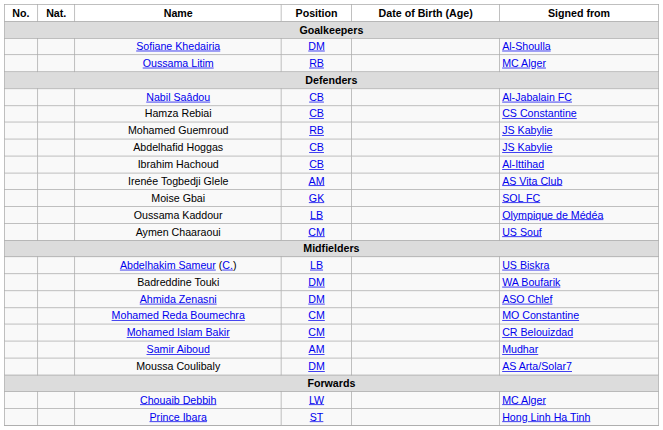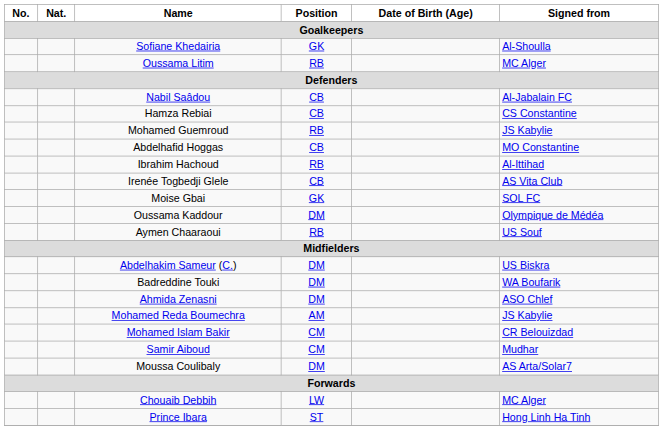 <table class="wikitable" style="text-align:center; font-size:90%; width:70%">
 <tr>
 <th style="background:white; color:black; text-align:center;">No.</th>
 <th style="background:white; color:black; text-align:center;">Nat.</th>
 <th style="background:white; color:black; text-align:center;">Name</th>
 <th style="background:white; color:black; text-align:center;">Position</th>
 <th style="background:white; color:black; text-align:center;">Date of Birth (Age)</th>
 <th style="background:white; color:black; text-align:center;">Signed from</th>
 </tr>
 <tr>
 <th colspan=10 style="background:#DCDCDC; text-align:center;">Goalkeepers</th>
 </tr>
 <tr>
 <td></td>
 <td></td>
 <td><a href='#'>Sofiane Khedairia</a></td>
-<td><a href='#'>DM</a></td>
+<td><a href='#'>GK</a></td>
 <td></td>
 <td style="text-align:left"> <a href='#'>Al-Shoulla</a></td>
 </tr>
 <tr>
 <td></td>
 <td></td>
 <td><a href='#'>Oussama Litim</a></td>
 <td><a href='#'>RB</a></td>
 <td></td>
 <td style="text-align:left"> <a href='#'>MC Alger</a></td>
 </tr>
 <tr>
 <th colspan=10 style="background:#DCDCDC; text-align:center;">Defenders</th>
 </tr>
 <tr>
 <td></td>
 <td></td>
 <td><a href='#'>Nabil Saâdou</a></td>
 <td><a href='#'>CB</a></td>
 <td></td>
 <td style="text-align:left"> <a href='#'>Al-Jabalain FC</a></td>
 </tr>
 <tr>
 <td></td>
 <td></td>
 <td>Hamza Rebiai</td>
 <td><a href='#'>CB</a></td>
 <td></td>
 <td style="text-align:left"> <a href='#'>CS Constantine</a></td>
 </tr>
 <tr>
 <td></td>
 <td></td>
 <td>Mohamed Guemroud</td>
 <td><a href='#'>RB</a></td>
 <td></td>
 <td style="text-align:left"> <a href='#'>JS Kabylie</a></td>
 </tr>
 <tr>
 <td></td>
 <td></td>
 <td>Abdelhafid Hoggas</td>
 <td><a href='#'>CB</a></td>
 <td></td>
-<td style="text-align:left"> <a href='#'>JS Kabylie</a></td>
+<td style="text-align:left"> <a href='#'>MO Constantine</a></td>
 </tr>
 <tr>
 <td></td>
 <td></td>
 <td>Ibrahim Hachoud</td>
-<td><a href='#'>CB</a></td>
+<td><a href='#'>RB</a></td>
 <td></td>
 <td style="text-align:left"> <a href='#'>Al-Ittihad</a></td>
 </tr>
 <tr>
 <td></td>
 <td></td>
 <td>Irenée Togbedji Glele</td>
-<td><a href='#'>AM</a></td>
+<td><a href='#'>CB</a></td>
 <td></td>
 <td style="text-align:left"> <a href='#'>AS Vita Club</a></td>
 </tr>
 <tr>
 <td></td>
 <td></td>
 <td>Moise Gbai</td>
 <td><a href='#'>GK</a></td>
 <td></td>
 <td style="text-align:left"> <a href='#'>SOL FC</a></td>
 </tr>
 <tr>
 <td></td>
 <td></td>
 <td>Oussama Kaddour</td>
-<td><a href='#'>LB</a></td>
+<td><a href='#'>DM</a></td>
 <td></td>
 <td style="text-align:left"> <a href='#'>Olympique de Médéa</a></td>
 </tr>
 <tr>
 <td></td>
 <td></td>
 <td>Aymen Chaaraoui</td>
-<td><a href='#'>CM</a></td>
+<td><a href='#'>RB</a></td>
 <td></td>
 <td style="text-align:left"> <a href='#'>US Souf</a></td>
 </tr>
 <tr>
 <th colspan=10 style="background:#DCDCDC; text-align:center;">Midfielders</th>
 </tr>
 <tr>
 <td></td>
 <td></td>
 <td><a href='#'>Abdelhakim Sameur</a> (<a href='#'>C.</a>)</td>
-<td><a href='#'>LB</a></td>
+<td><a href='#'>DM</a></td>
 <td></td>
 <td style="text-align:left"> <a href='#'>US Biskra</a></td>
 </tr>
 <tr>
 <td></td>
 <td></td>
 <td>Badreddine Touki</td>
 <td><a href='#'>DM</a></td>
 <td></td>
 <td style="text-align:left"> <a href='#'>WA Boufarik</a></td>
 </tr>
 <tr>
 <td></td>
 <td></td>
 <td><a href='#'>Ahmida Zenasni</a></td>
 <td><a href='#'>DM</a></td>
 <td></td>
 <td style="text-align:left"> <a href='#'>ASO Chlef</a></td>
 </tr>
 <tr>
 <td></td>
 <td></td>
 <td><a href='#'>Mohamed Reda Boumechra</a></td>
-<td><a href='#'>CM</a></td>
+<td><a href='#'>AM</a></td>
 <td></td>
-<td style="text-align:left"> <a href='#'>MO Constantine</a></td>
+<td style="text-align:left"> <a href='#'>JS Kabylie</a></td>
 </tr>
 <tr>
 <td></td>
 <td></td>
 <td><a href='#'>Mohamed Islam Bakir</a></td>
 <td><a href='#'>CM</a></td>
 <td></td>
 <td style="text-align:left"> <a href='#'>CR Belouizdad</a></td>
 </tr>
 <tr>
 <td></td>
 <td></td>
 <td><a href='#'>Samir Aiboud</a></td>
-<td><a href='#'>AM</a></td>
+<td><a href='#'>CM</a></td>
 <td></td>
 <td style="text-align:left"> <a href='#'>Mudhar</a></td>
 </tr>
 <tr>
 <td></td>
 <td></td>
 <td>Moussa Coulibaly</td>
 <td><a href='#'>DM</a></td>
 <td></td>
 <td style="text-align:left"> <a href='#'>AS Arta/Solar7</a></td>
 </tr>
 <tr>
 <th colspan=10 style="background:#DCDCDC; text-align:center;">Forwards</th>
 </tr>
 <tr>
 <td></td>
 <td></td>
 <td><a href='#'>Chouaib Debbih</a></td>
 <td><a href='#'>LW</a></td>
 <td></td>
 <td style="text-align:left"> <a href='#'>MC Alger</a></td>
 </tr>
 <tr>
 <td></td>
 <td></td>
 <td><a href='#'>Prince Ibara</a></td>
 <td><a href='#'>ST</a></td>
 <td></td>
 <td style="text-align:left"> <a href='#'>Hong Linh Ha Tinh</a></td>
 </tr>
 <tr>
 </tr>
 </table>
